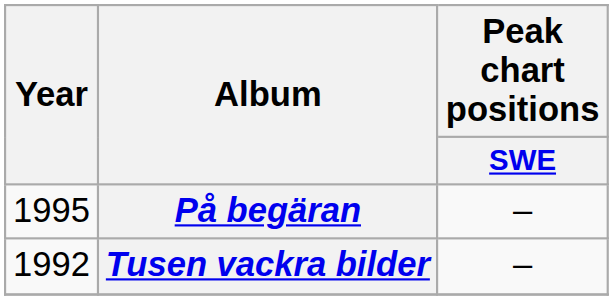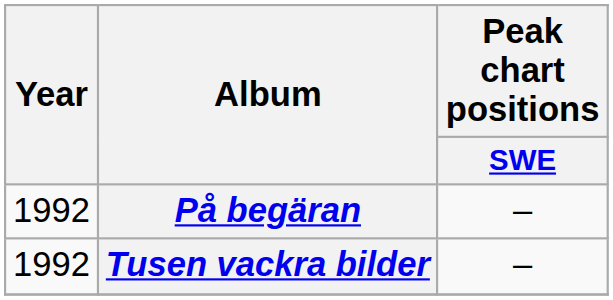 <table class="wikitable plainrowheaders" style="text-align:center;" border="1">
 <tr>
 <th scope="col" rowspan="2">Year</th>
 <th scope="col" rowspan="2">Album</th>
 <th scope="col" colspan="1">Peak chart positions</th>
 </tr>
 <tr>
 <th scope="col" style="width:3em;font-size:85%;"><a href='#'>SWE</a></th>
 </tr>
 <tr>
-<td>1995</td>
+<td>1992</td>
 <th scope="row"><em><a href='#'>På begäran</a></em></th>
 <td>–</td>
 </tr>
 <tr>
 <td>1992</td>
 <th scope="row"><em><a href='#'>Tusen vackra bilder</a></em></th>
 <td>–</td>
 </tr>
 <tr>
 </tr>
 </table>
